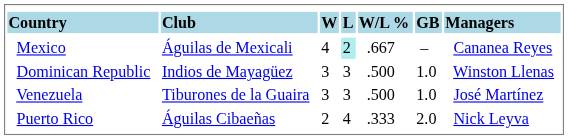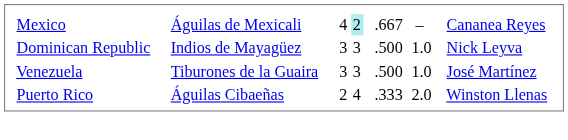 <table cellpadding="1" width="500px" style="font-size: 90%; border: 1px solid gray;">
 <tr align="center" style="font-size: larger;">
 <td colspan=6></td>
-</tr>
-<tr style="background:lightblue;">
-<td><strong>Country</strong></td>
-<td><strong>Club</strong></td>
-<td><strong>W</strong></td>
-<td><strong>L</strong></td>
-<td><strong>W/L %</strong></td>
-<td><strong>GB</strong></td>
-<td><strong>Managers</strong></td>
 </tr>
 <tr align="center" style="vertical-align: middle;" style="background:lightblue;">
 </tr>
 <tr>
 <td>  <a href='#'>Mexico</a></td>
 <td><a href='#'>Águilas de Mexicali</a></td>
 <td>4</td>
 <td style="background: paleturquoise;">2</td>
 <td>  .667</td>
 <td> – </td>
 <td>  <a href='#'>Cananea Reyes</a></td>
 </tr>
 <tr>
 <td>  <a href='#'>Dominican Republic</a></td>
 <td><a href='#'>Indios de Mayagüez</a></td>
 <td>3</td>
 <td>3</td>
 <td>  .500</td>
 <td>1.0</td>
-<td>  <a href='#'>Winston Llenas</a></td>
+<td>  <a href='#'>Nick Leyva</a></td>
 </tr>
 <tr>
 <td>  <a href='#'>Venezuela</a></td>
 <td><a href='#'>Tiburones de la Guaira</a></td>
 <td>3</td>
 <td>3</td>
 <td>  .500</td>
 <td>1.0</td>
 <td>  <a href='#'>José Martínez</a></td>
 </tr>
 <tr>
 <td>  <a href='#'>Puerto Rico</a></td>
 <td><a href='#'>Águilas Cibaeñas</a></td>
 <td>2</td>
 <td>4</td>
 <td>  .333</td>
 <td>2.0</td>
-<td>  <a href='#'>Nick Leyva</a></td>
+<td>  <a href='#'>Winston Llenas</a></td>
 </tr>
 <tr>
 </tr>
 </table>
